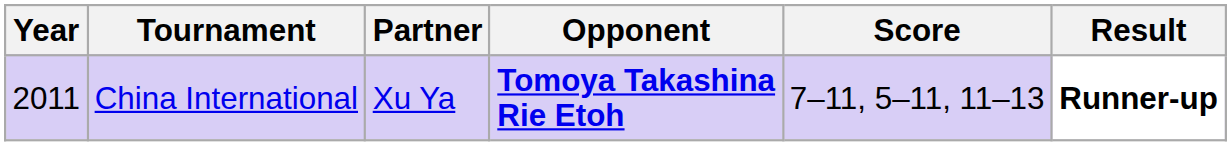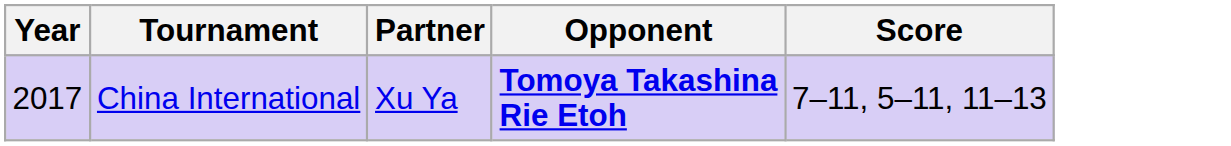 <table class="sortable wikitable" style="font-size: 90%;">
 <tr>
 <th>Year</th>
 <th>Tournament</th>
 <th>Partner</th>
 <th>Opponent</th>
 <th>Score</th>
-<th>Result</th>
 </tr>
 <tr style="background:#D8CEF6">
-<td align="center">2011</td>
+<td align="center">2017</td>
 <td align="left"><a href='#'>China International</a></td>
 <td align="left"> <a href='#'>Xu Ya</a></td>
 <td align="left"><strong> <a href='#'>Tomoya Takashina</a> <br>  <a href='#'>Rie Etoh</a></strong></td>
 <td align="left">7–11, 5–11, 11–13</td>
-<td style="text-align:left; background:white"> <strong>Runner-up</strong></td>
 </tr>
 </table>
